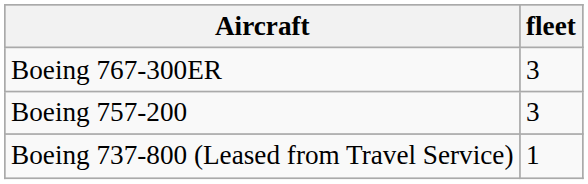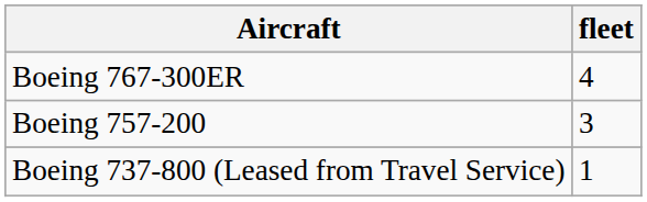 <table class="wikitable">
 <tr>
 <th>Aircraft</th>
 <th>fleet</th>
 </tr>
 <tr>
 <td>Boeing 767-300ER</td>
-<td>3</td>
+<td>4</td>
 </tr>
 <tr>
 <td>Boeing 757-200</td>
 <td>3</td>
 </tr>
 <tr>
 <td>Boeing 737-800 (Leased from Travel Service)</td>
 <td>1</td>
 </tr>
 </table>
